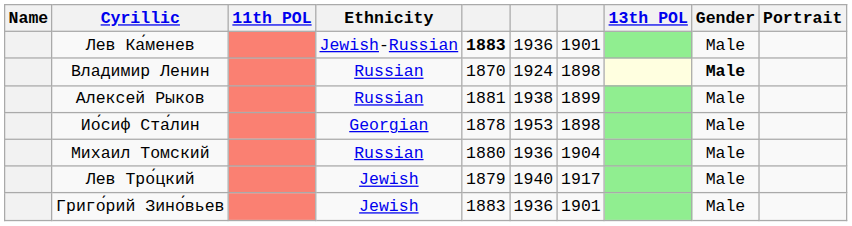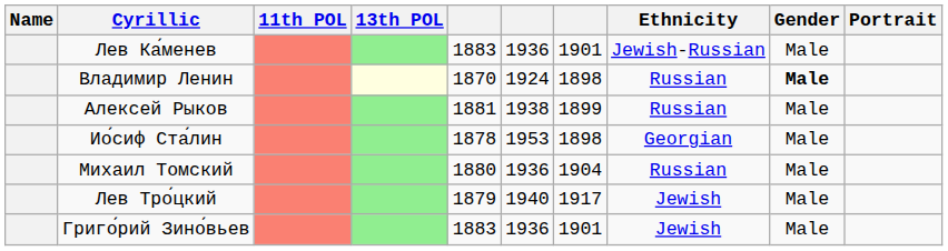 <table class="wikitable sortable" style=text-align:center>
 <tr>
 <th scope="col">Name</th>
 <th scope="col" class="unsortable"><a href='#'>Cyrillic</a></th>
 <th scope="col"><a href='#'>11th POL</a></th>
-<th scope="col">Ethnicity</th>
+<th scope="col"><a href='#'>13th POL</a></th>
 <th scope="col"></th>
 <th scope="col"></th>
 <th scope="col"></th>
-<th scope="col"><a href='#'>13th POL</a></th>
+<th scope="col">Ethnicity</th>
 <th scope="col">Gender</th>
 <th scope="col" class="unsortable">Portrait</th>
 </tr>
 <tr>
 <th align="center" scope="row" style="font-weight:normal;"></th>
 <td>Лев Ка́менев</td>
 <td bgcolor = Salmon></td>
-<td><a href='#'>Jewish</a>-<a href='#'>Russian</a><br></td>
-<td><strong>1883</strong></td>
+<td bgcolor = LightGreen></td>
+<td>1883</td>
 <td>1936</td>
 <td>1901</td>
-<td bgcolor = LightGreen></td>
+<td><a href='#'>Jewish</a>-<a href='#'>Russian</a><br></td>
 <td>Male</td>
 <td></td>
 </tr>
 <tr>
 <th align="center" scope="row" style="font-weight:normal;"></th>
 <td>Владимир Ленин</td>
 <td bgcolor = Salmon></td>
-<td><a href='#'>Russian</a></td>
+<td bgcolor = LightYellow></td>
 <td>1870</td>
 <td>1924</td>
 <td>1898</td>
-<td bgcolor = LightYellow></td>
+<td><a href='#'>Russian</a></td>
 <td><strong>Male</strong></td>
 <td></td>
 </tr>
 <tr>
 <th align="center" scope="row" style="font-weight:normal;"></th>
 <td>Алексей Рыков</td>
 <td bgcolor = Salmon></td>
-<td><a href='#'>Russian</a></td>
+<td bgcolor = LightGreen></td>
 <td>1881</td>
 <td>1938</td>
 <td>1899</td>
-<td bgcolor = LightGreen></td>
+<td><a href='#'>Russian</a></td>
 <td>Male</td>
 <td></td>
 </tr>
 <tr>
 <th align="center" scope="row" style="font-weight:normal;"></th>
 <td>Ио́сиф Ста́лин</td>
 <td bgcolor = Salmon></td>
-<td><a href='#'>Georgian</a></td>
+<td bgcolor = LightGreen></td>
 <td>1878</td>
 <td>1953</td>
 <td>1898</td>
-<td bgcolor = LightGreen></td>
+<td><a href='#'>Georgian</a></td>
 <td>Male</td>
 <td></td>
 </tr>
 <tr>
 <th align="center" scope="row" style="font-weight:normal;"></th>
 <td>Михаил Томский</td>
 <td bgcolor = Salmon></td>
-<td><a href='#'>Russian</a></td>
+<td bgcolor = LightGreen></td>
 <td>1880</td>
 <td>1936</td>
 <td>1904</td>
-<td bgcolor = LightGreen></td>
+<td><a href='#'>Russian</a></td>
 <td>Male</td>
 <td></td>
 </tr>
 <tr>
 <th align="center" scope="row" style="font-weight:normal;"></th>
 <td>Лев Тро́цкий</td>
 <td bgcolor = Salmon></td>
-<td><a href='#'>Jewish</a></td>
+<td bgcolor = LightGreen></td>
 <td>1879</td>
 <td>1940</td>
 <td>1917</td>
-<td bgcolor = LightGreen></td>
+<td><a href='#'>Jewish</a></td>
 <td>Male</td>
 <td></td>
 </tr>
 <tr>
 <th align="center" scope="row" style="font-weight:normal;"></th>
 <td>Григо́рий Зино́вьев</td>
 <td bgcolor = Salmon></td>
-<td><a href='#'>Jewish</a></td>
+<td bgcolor = LightGreen></td>
 <td>1883</td>
 <td>1936</td>
 <td>1901</td>
-<td bgcolor = LightGreen></td>
+<td><a href='#'>Jewish</a></td>
 <td>Male</td>
 <td></td>
 </tr>
 </table>
